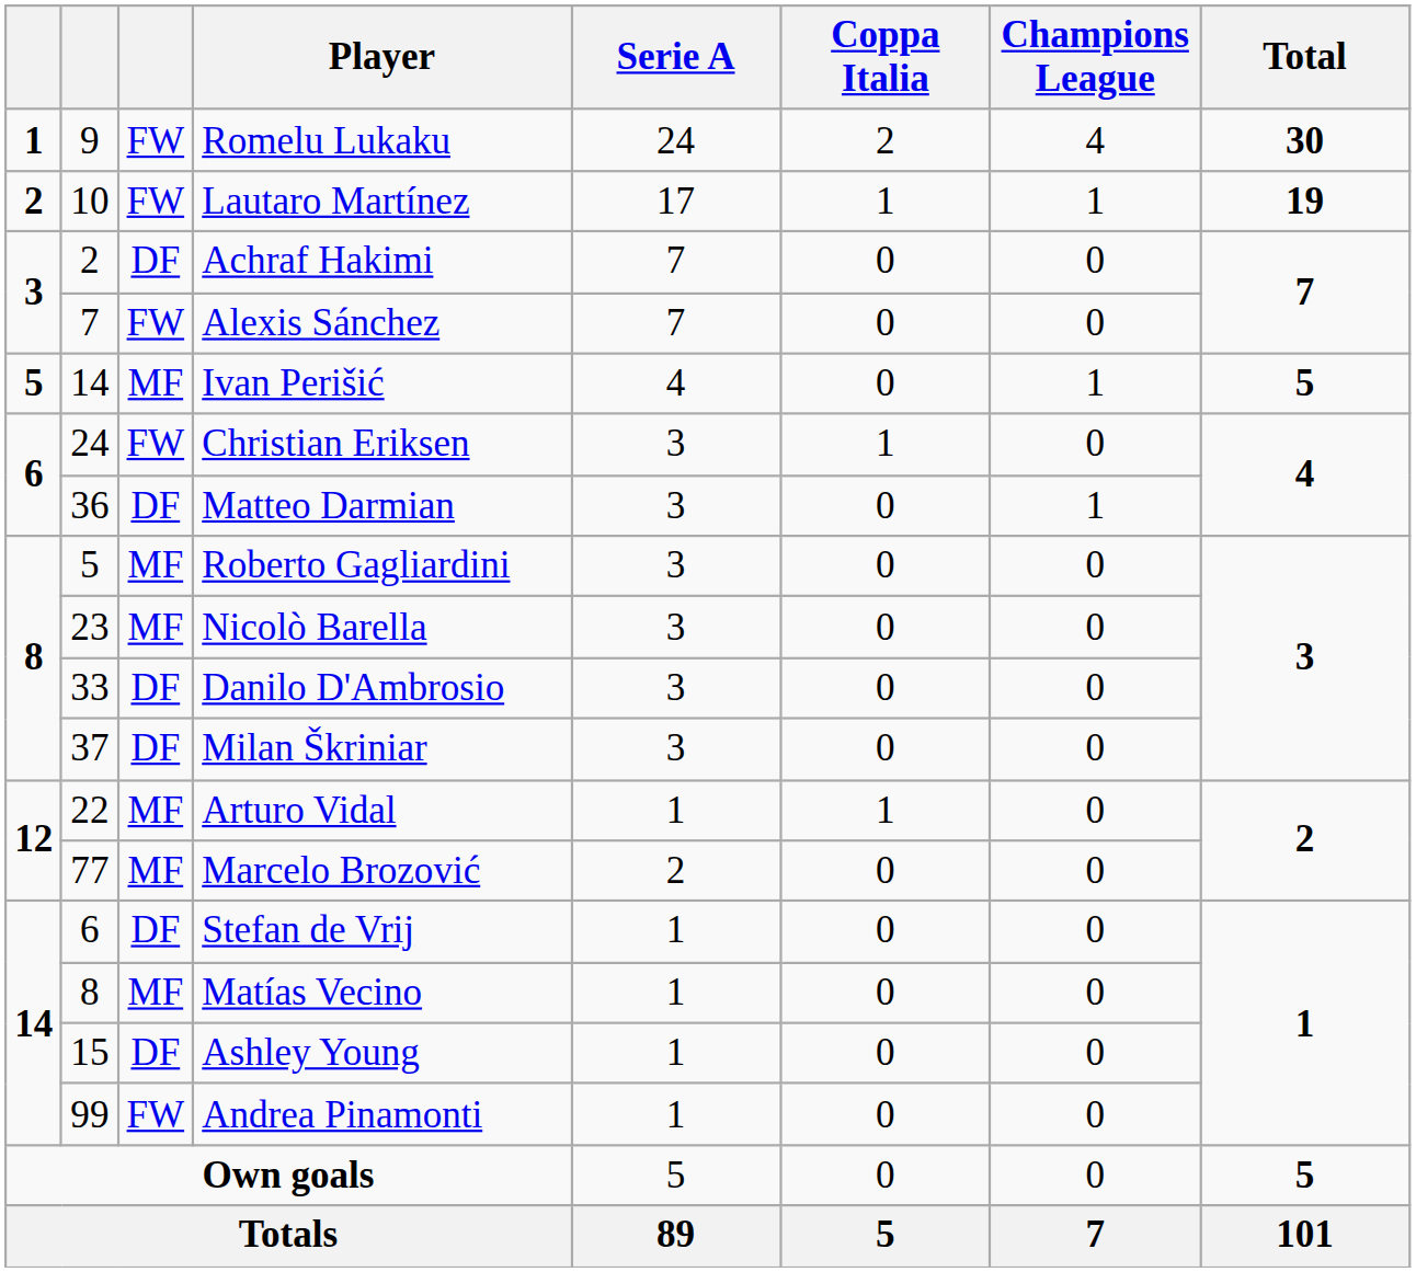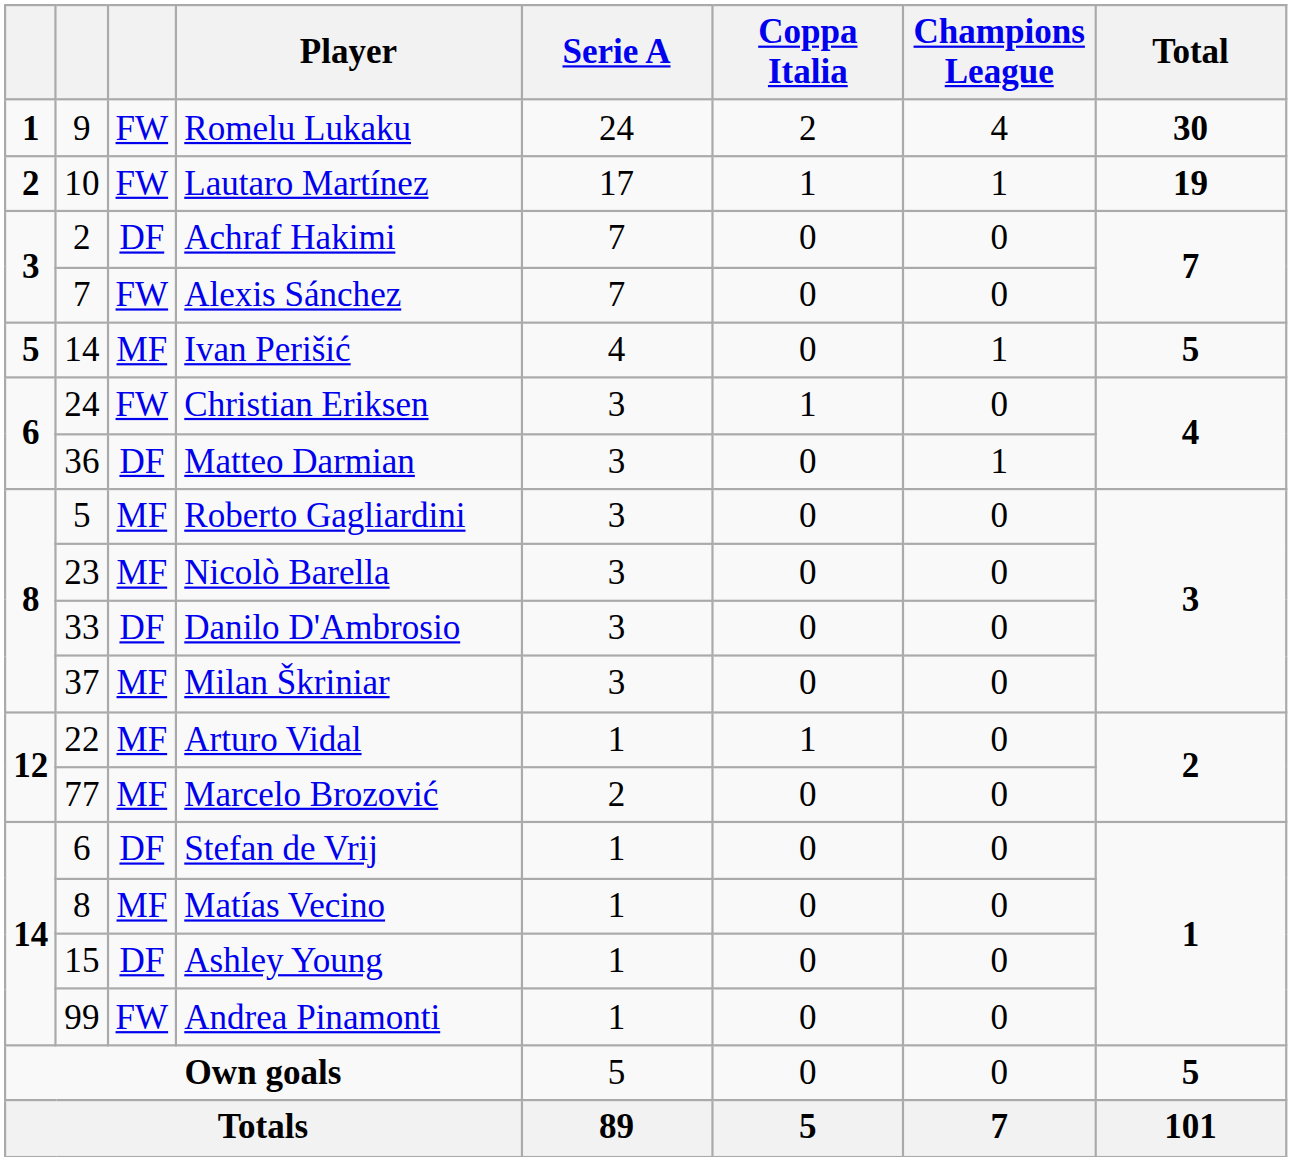 <table class="wikitable" style="text-align:center">
 <tr>
 <th width=15></th>
 <th width=15></th>
 <th width=15></th>
 <th width=150>Player</th>
 <th width=80><a href='#'>Serie A</a></th>
 <th width=80><a href='#'>Coppa Italia</a></th>
 <th width=80><a href='#'>Champions League</a></th>
 <th width=80>Total</th>
 </tr>
 <tr>
 <td><strong>1</strong></td>
 <td>9</td>
 <td><a href='#'>FW</a></td>
 <td align=left> <a href='#'>Romelu Lukaku</a></td>
 <td>24</td>
 <td>2</td>
 <td>4</td>
 <td><strong>30</strong></td>
 </tr>
 <tr>
 <td><strong>2</strong></td>
 <td>10</td>
 <td><a href='#'>FW</a></td>
 <td align=left> <a href='#'>Lautaro Martínez</a></td>
 <td>17</td>
 <td>1</td>
 <td>1</td>
 <td><strong>19</strong></td>
 </tr>
 <tr>
 <td rowspan=2><strong>3</strong></td>
 <td>2</td>
 <td><a href='#'>DF</a></td>
 <td align=left> <a href='#'>Achraf Hakimi</a></td>
 <td>7</td>
 <td>0</td>
 <td>0</td>
 <td rowspan=2><strong>7</strong></td>
 </tr>
 <tr>
 <td>7</td>
 <td><a href='#'>FW</a></td>
 <td align=left> <a href='#'>Alexis Sánchez</a></td>
 <td>7</td>
 <td>0</td>
 <td>0</td>
 </tr>
 <tr>
 <td><strong>5</strong></td>
 <td>14</td>
 <td><a href='#'>MF</a></td>
 <td align=left> <a href='#'>Ivan Perišić</a></td>
 <td>4</td>
 <td>0</td>
 <td>1</td>
 <td><strong>5</strong></td>
 </tr>
 <tr>
 <td rowspan=2><strong>6</strong></td>
 <td>24</td>
 <td><a href='#'>FW</a></td>
 <td align=left> <a href='#'>Christian Eriksen</a></td>
 <td>3</td>
 <td>1</td>
 <td>0</td>
 <td rowspan=2><strong>4</strong></td>
 </tr>
 <tr>
 <td>36</td>
 <td><a href='#'>DF</a></td>
 <td align=left> <a href='#'>Matteo Darmian</a></td>
 <td>3</td>
 <td>0</td>
 <td>1</td>
 </tr>
 <tr>
 <td rowspan=4><strong>8</strong></td>
 <td>5</td>
 <td><a href='#'>MF</a></td>
 <td align=left> <a href='#'>Roberto Gagliardini</a></td>
 <td>3</td>
 <td>0</td>
 <td>0</td>
 <td rowspan=4><strong>3</strong></td>
 </tr>
 <tr>
 <td>23</td>
 <td><a href='#'>MF</a></td>
 <td align=left> <a href='#'>Nicolò Barella</a></td>
 <td>3</td>
 <td>0</td>
 <td>0</td>
 </tr>
 <tr>
 <td>33</td>
 <td><a href='#'>DF</a></td>
 <td align=left> <a href='#'>Danilo D'Ambrosio</a></td>
 <td>3</td>
 <td>0</td>
 <td>0</td>
 </tr>
 <tr>
 <td>37</td>
-<td><a href='#'>DF</a></td>
+<td><a href='#'>MF</a></td>
 <td align=left> <a href='#'>Milan Škriniar</a></td>
 <td>3</td>
 <td>0</td>
 <td>0</td>
 </tr>
 <tr>
 <td rowspan="2"><strong>12</strong></td>
 <td>22</td>
 <td><a href='#'>MF</a></td>
 <td align=left> <a href='#'>Arturo Vidal</a></td>
 <td>1</td>
 <td>1</td>
 <td>0</td>
 <td rowspan="2"><strong>2</strong></td>
 </tr>
 <tr>
 <td>77</td>
 <td><a href='#'>MF</a></td>
 <td align="left"> <a href='#'>Marcelo Brozović</a></td>
 <td>2</td>
 <td>0</td>
 <td>0</td>
 </tr>
 <tr>
 <td rowspan=4><strong>14</strong></td>
 <td>6</td>
 <td><a href='#'>DF</a></td>
 <td align=left> <a href='#'>Stefan de Vrij</a></td>
 <td>1</td>
 <td>0</td>
 <td>0</td>
 <td rowspan=4><strong>1</strong></td>
 </tr>
 <tr>
 <td>8</td>
 <td><a href='#'>MF</a></td>
 <td align=left> <a href='#'>Matías Vecino</a></td>
 <td>1</td>
 <td>0</td>
 <td>0</td>
 </tr>
 <tr>
 <td>15</td>
 <td><a href='#'>DF</a></td>
 <td align=left> <a href='#'>Ashley Young</a></td>
 <td>1</td>
 <td>0</td>
 <td>0</td>
 </tr>
 <tr>
 <td>99</td>
 <td><a href='#'>FW</a></td>
 <td align=left> <a href='#'>Andrea Pinamonti</a></td>
 <td>1</td>
 <td>0</td>
 <td>0</td>
 </tr>
 <tr>
 <td colspan=4><strong>Own goals</strong></td>
 <td>5</td>
 <td>0</td>
 <td>0</td>
 <td><strong>5</strong></td>
 </tr>
 <tr>
 <th colspan=4>Totals</th>
 <th>89</th>
 <th>5</th>
 <th>7</th>
 <th>101</th>
 </tr>
 </table>
